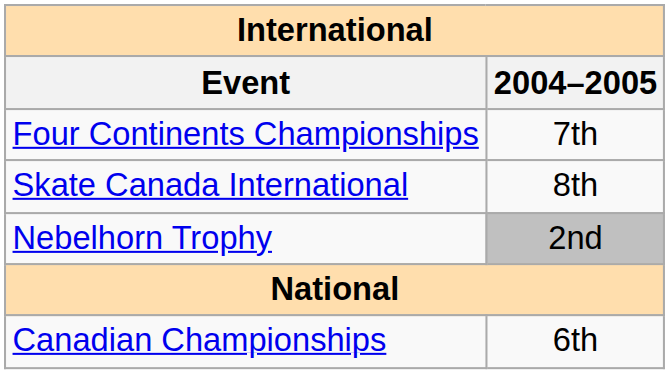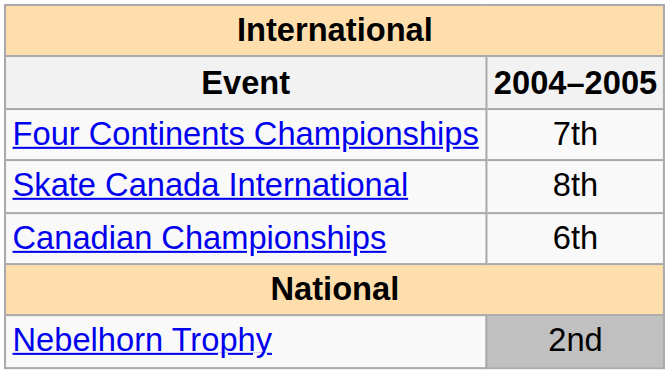 <table class="wikitable" style="text-align:center">
 <tr>
 <th style="background-color: #ffdead; " colspan=2 align=center>International</th>
 </tr>
 <tr>
 <th>Event</th>
 <th>2004–2005</th>
 </tr>
 <tr>
 <td align=left><a href='#'>Four Continents Championships</a></td>
 <td>7th</td>
 </tr>
 <tr>
 <td align=left> <a href='#'>Skate Canada International</a></td>
 <td>8th</td>
 </tr>
 <tr>
-<td align=left><a href='#'>Nebelhorn Trophy</a></td>
-<td bgcolor=silver>2nd</td>
+<td align=left><a href='#'>Canadian Championships</a></td>
+<td>6th</td>
 </tr>
 <tr>
 <th style="background-color: #ffdead; " colspan=2 align=center>National</th>
 </tr>
 <tr>
-<td align=left><a href='#'>Canadian Championships</a></td>
-<td>6th</td>
+<td align=left><a href='#'>Nebelhorn Trophy</a></td>
+<td bgcolor=silver>2nd</td>
 </tr>
 </table>
